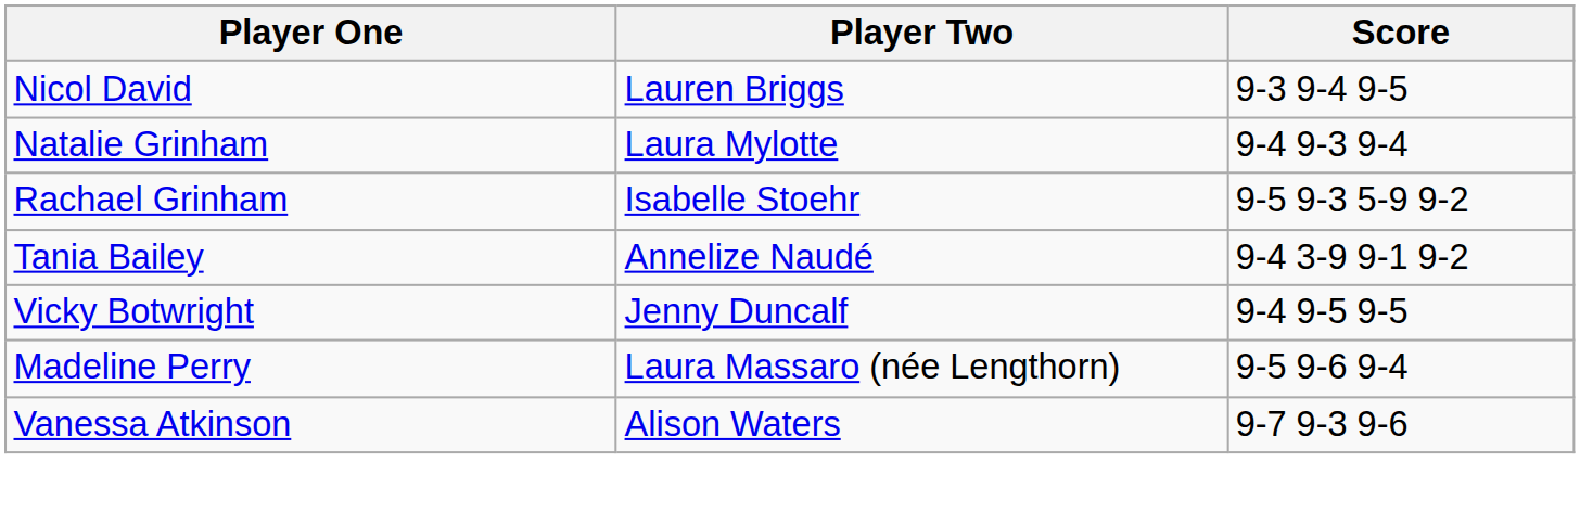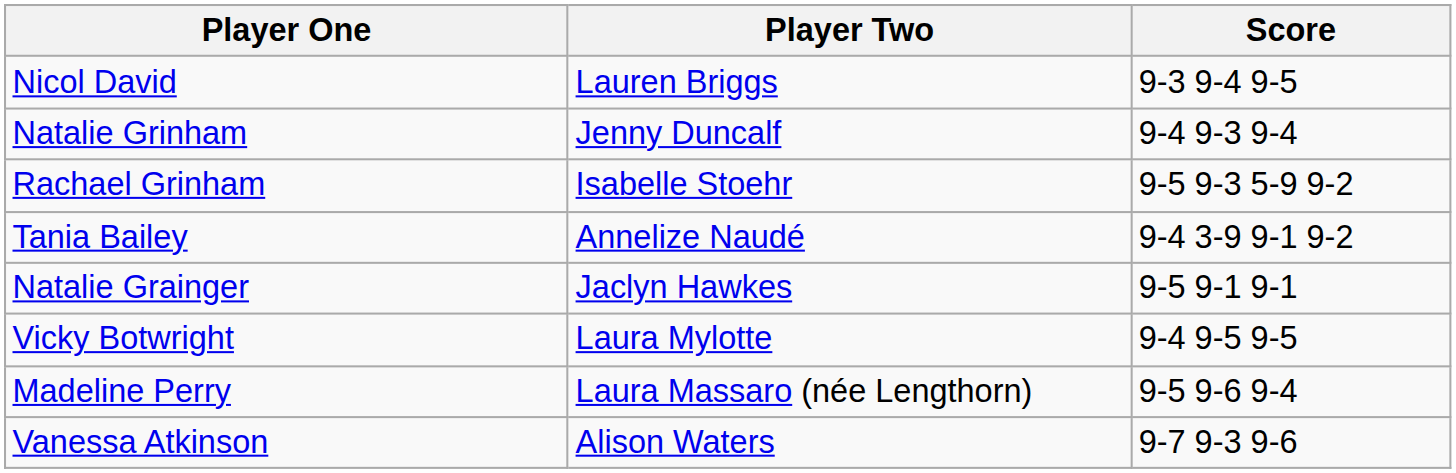 <table class="wikitable">
 <tr>
 <th width=270>Player One</th>
 <th width=270>Player Two</th>
 <th width=150>Score</th>
 </tr>
 <tr>
 <td> <a href='#'>Nicol David</a></td>
 <td> <a href='#'>Lauren Briggs</a></td>
 <td>9-3 9-4 9-5</td>
 </tr>
 <tr>
 <td> <a href='#'>Natalie Grinham</a></td>
-<td> <a href='#'>Laura Mylotte</a></td>
+<td> <a href='#'>Jenny Duncalf</a></td>
 <td>9-4 9-3 9-4</td>
 </tr>
 <tr>
 <td> <a href='#'>Rachael Grinham</a></td>
 <td> <a href='#'>Isabelle Stoehr</a></td>
 <td>9-5 9-3 5-9 9-2</td>
 </tr>
 <tr>
 <td> <a href='#'>Tania Bailey</a></td>
 <td> <a href='#'>Annelize Naudé</a></td>
 <td>9-4 3-9 9-1 9-2</td>
 </tr>
 <tr>
+<td> <a href='#'>Natalie Grainger</a></td>
+<td> <a href='#'>Jaclyn Hawkes</a></td>
+<td>9-5 9-1 9-1</td>
+</tr>
+<tr>
 <td> <a href='#'>Vicky Botwright</a></td>
-<td> <a href='#'>Jenny Duncalf</a></td>
+<td> <a href='#'>Laura Mylotte</a></td>
 <td>9-4 9-5 9-5</td>
 </tr>
 <tr>
 <td> <a href='#'>Madeline Perry</a></td>
 <td> <a href='#'>Laura Massaro</a> (née Lengthorn)</td>
 <td>9-5 9-6 9-4</td>
 </tr>
 <tr>
 <td> <a href='#'>Vanessa Atkinson</a></td>
 <td> <a href='#'>Alison Waters</a></td>
 <td>9-7 9-3 9-6</td>
 </tr>
 </table>
